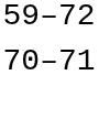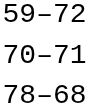 <table style="text-align:center">
 <tr>
 <th width=200></th>
 <th width=100></th>
 <th width=200></th>
 </tr>
 <tr>
 <td align=right></td>
 <td align=center>59–72</td>
 <td align=left><strong></strong></td>
 </tr>
 <tr>
 <td align=right></td>
 <td align=center>70–71</td>
 <td align=left><strong></strong></td>
 </tr>
+<tr>
+<td align=right><strong></strong></td>
+<td align=center>78–68</td>
+<td align=left></td>
+</tr>
 </table>
